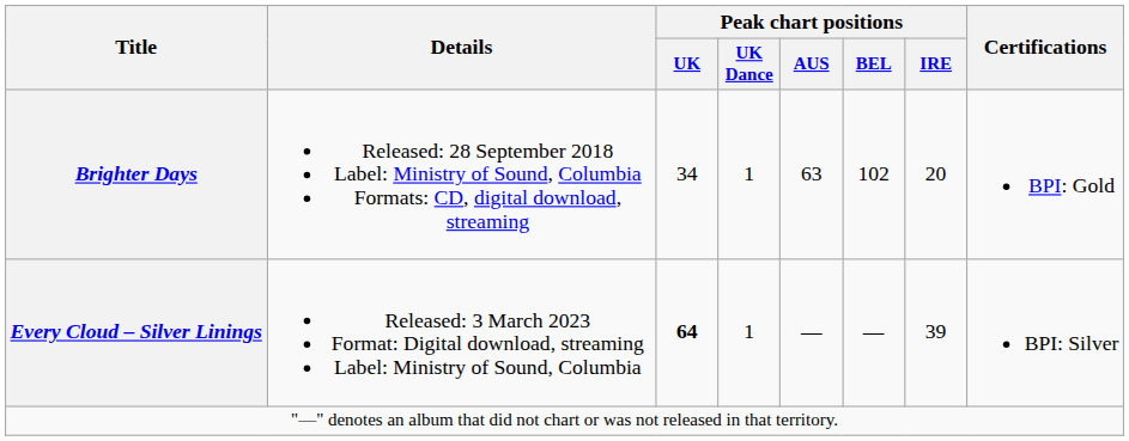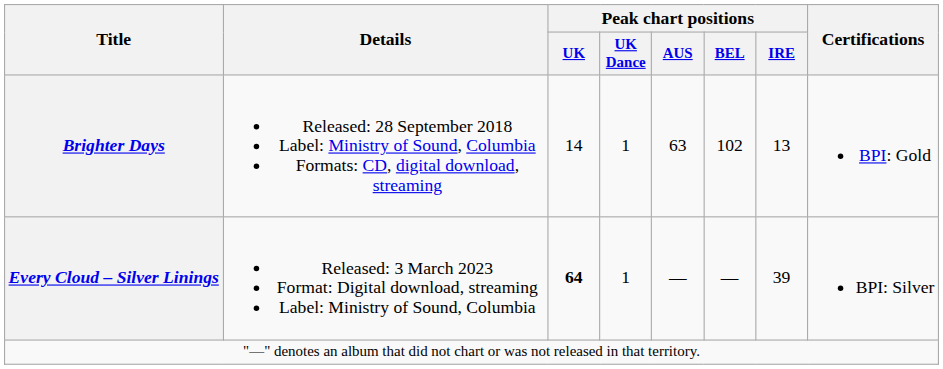 <table class="wikitable plainrowheaders" style="text-align:center;">
 <tr>
 <th scope="col" rowspan="2">Title</th>
 <th scope="col" rowspan="2" style="width:18em;">Details</th>
 <th scope="col" colspan="5">Peak chart positions</th>
 <th scope="col" rowspan="2">Certifications</th>
 </tr>
 <tr>
 <th scope="col" style="width:3em;font-size:85%;"><a href='#'>UK</a><br></th>
 <th scope="col" style="width:3em;font-size:85%;"><a href='#'>UK<br>Dance</a><br></th>
 <th scope="col" style="width:3em;font-size:85%;"><a href='#'>AUS</a><br></th>
 <th scope="col" style="width:3em;font-size:85%;"><a href='#'>BEL</a><br></th>
 <th scope="col" style="width:3em;font-size:85%;"><a href='#'>IRE</a><br></th>
 </tr>
 <tr>
 <th scope="row"><em><a href='#'>Brighter Days</a></em></th>
 <td><br><ul><li>Released: 28 September 2018</li><li>Label: <a href='#'>Ministry of Sound</a>, <a href='#'>Columbia</a></li><li>Formats: <a href='#'>CD</a>, <a href='#'>digital download</a>, <a href='#'>streaming</a></li></ul></td>
-<td>34</td>
+<td>14</td>
 <td>1</td>
 <td>63</td>
 <td>102</td>
-<td>20</td>
+<td>13</td>
 <td><br><ul><li><a href='#'>BPI</a>: Gold</li></ul></td>
 </tr>
 <tr>
 <th scope="row"><em><a href='#'>Every Cloud – Silver Linings</a></em></th>
 <td><br><ul><li>Released: 3 March 2023</li><li>Format: Digital download, streaming</li><li>Label: Ministry of Sound, Columbia</li></ul></td>
 <td><strong>64</strong></td>
 <td>1</td>
 <td>—</td>
 <td>—</td>
 <td>39</td>
 <td><br><ul><li>BPI: Silver</li></ul></td>
 </tr>
 <tr>
 <td colspan="9" style="font-size:85%">"—" denotes an album that did not chart or was not released in that territory.</td>
 </tr>
 </table>
